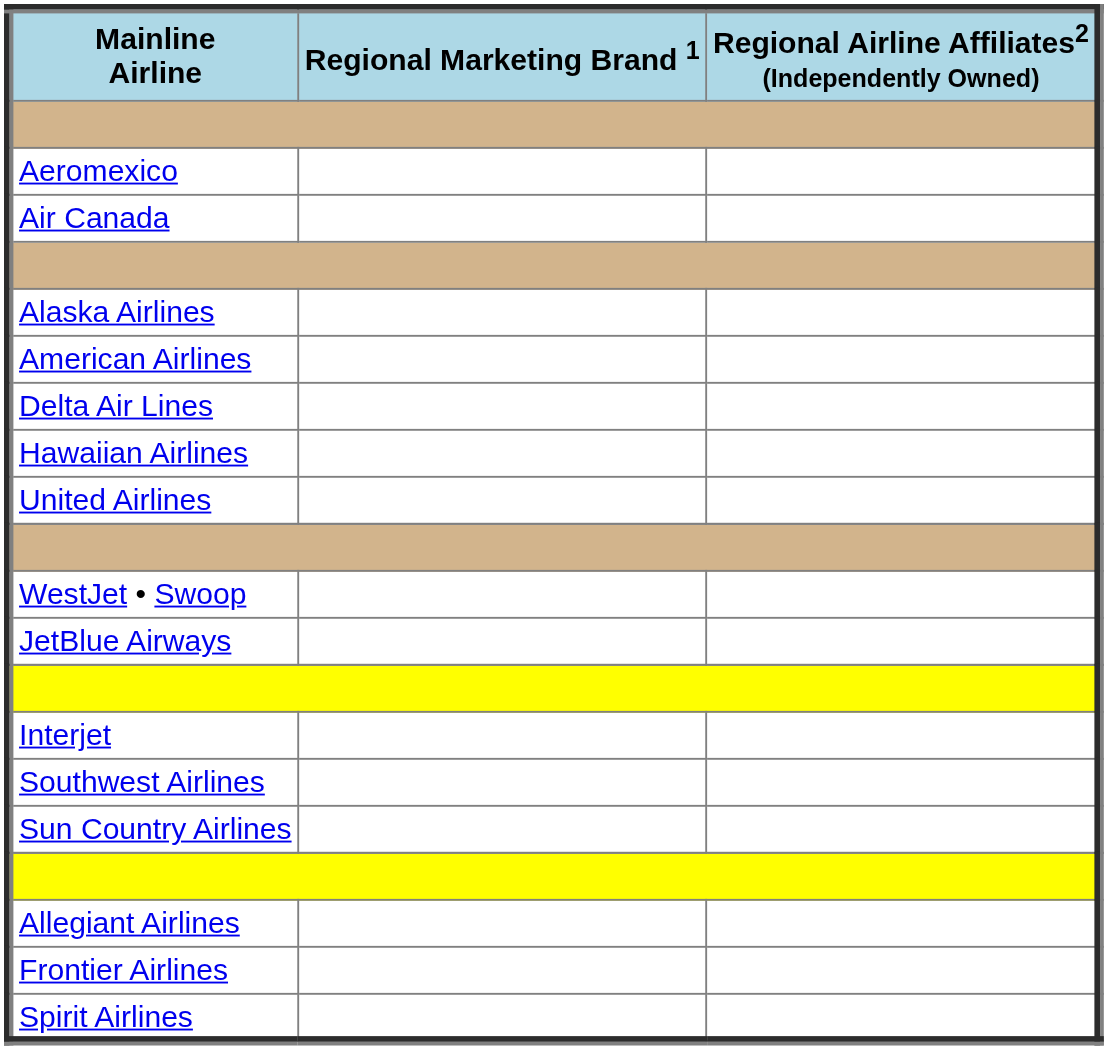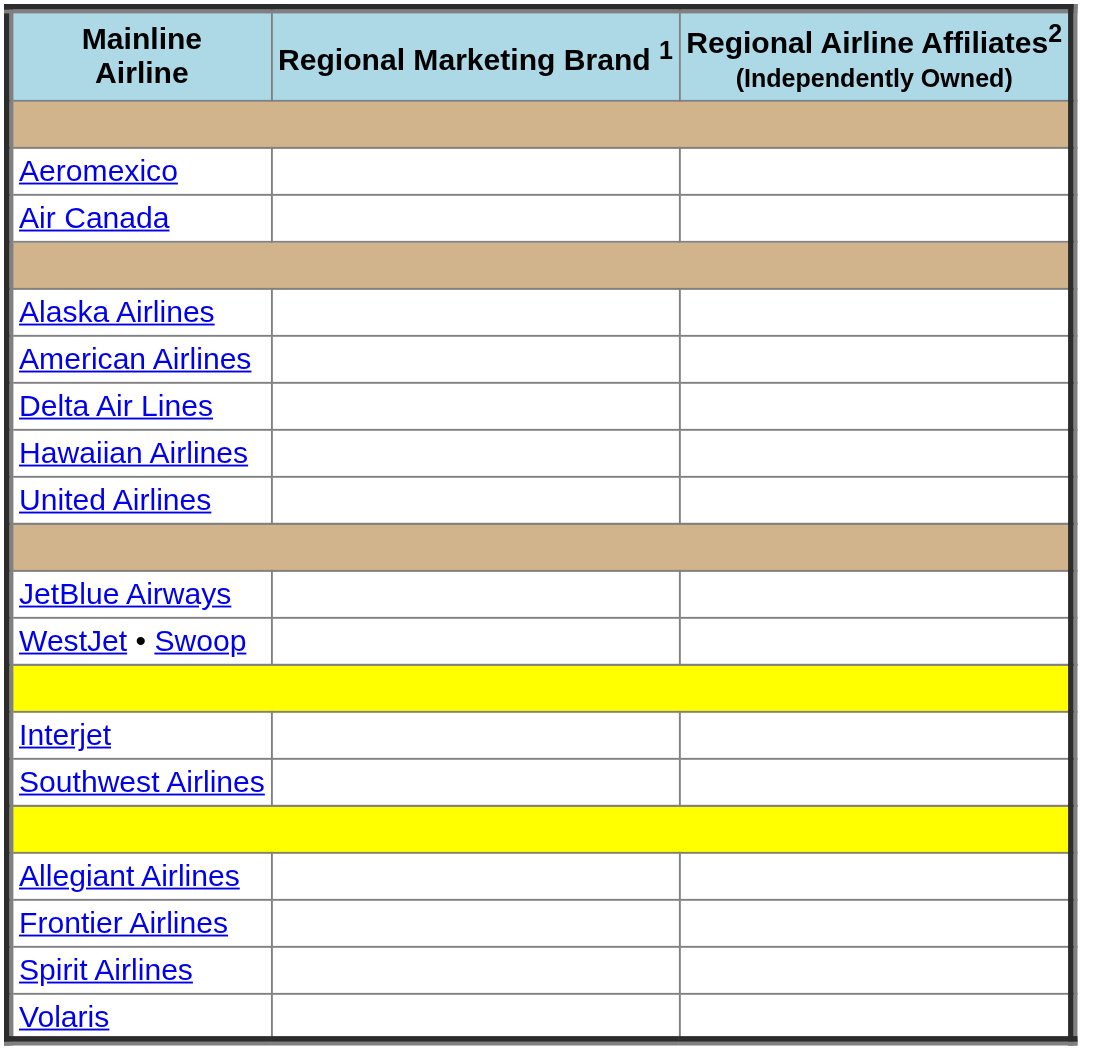 <table class="toccolours" border="5" cellpadding="3" style="border-collapse:collapse">
 <tr style="background:lightblue;">
 <th>Mainline<br>Airline</th>
 <th>Regional Marketing Brand <sup>1</sup></th>
 <th>Regional Airline Affiliates<sup>2</sup><br><small>(Independently Owned)</small></th>
 </tr>
 <tr style="background:tan;">
 <td colspan="3"><br></td>
 </tr>
 <tr>
 <td><a href='#'>Aeromexico</a></td>
 <td><br></td>
 <td><br></td>
 </tr>
 <tr>
 <td><a href='#'>Air Canada</a></td>
 <td><br></td>
 <td><br></td>
 </tr>
 <tr style="background:tan;">
 <td colspan="3"><br></td>
 </tr>
 <tr>
 <td><a href='#'>Alaska Airlines</a></td>
 <td><br></td>
 <td><br></td>
 </tr>
 <tr>
 <td><a href='#'>American Airlines</a></td>
 <td><br></td>
 <td><br></td>
 </tr>
 <tr>
 <td><a href='#'>Delta Air Lines</a></td>
 <td><br></td>
 <td><br></td>
 </tr>
 <tr>
 <td><a href='#'>Hawaiian Airlines</a></td>
 <td><br></td>
 <td><br></td>
 </tr>
 <tr>
 <td><a href='#'>United Airlines</a></td>
 <td><br></td>
 <td><br></td>
 </tr>
 <tr>
 </tr>
 <tr style="background:tan;">
 <td colspan="3"><br></td>
 </tr>
 <tr>
-<td><a href='#'>WestJet</a> • <a href='#'>Swoop</a></td>
+<td><a href='#'>JetBlue Airways</a></td>
 <td><br></td>
 <td><br></td>
 </tr>
 <tr>
-<td><a href='#'>JetBlue Airways</a></td>
+<td><a href='#'>WestJet</a> • <a href='#'>Swoop</a></td>
 <td><br></td>
 <td><br></td>
 </tr>
 <tr>
 </tr>
 <tr style="background:yellow;">
 <td colspan="3"><br></td>
 </tr>
 <tr>
 <td><a href='#'>Interjet</a></td>
 <td><br></td>
 <td><br></td>
 </tr>
 <tr>
 <td><a href='#'>Southwest Airlines</a></td>
-<td><br></td>
-<td><br></td>
-</tr>
-<tr>
-<td><a href='#'>Sun Country Airlines</a></td>
 <td><br></td>
 <td><br></td>
 </tr>
 <tr>
 </tr>
 <tr style="background:yellow;">
 <td colspan="3"><br></td>
 </tr>
 <tr>
 <td><a href='#'>Allegiant Airlines</a></td>
 <td><br></td>
 <td><br></td>
 </tr>
 <tr>
 <td><a href='#'>Frontier Airlines</a></td>
 <td><br></td>
 <td><br></td>
 </tr>
 <tr>
 <td><a href='#'>Spirit Airlines</a></td>
 <td><br></td>
 <td><br></td>
 </tr>
 <tr>
+<td><a href='#'>Volaris</a></td>
+<td><br></td>
+<td><br></td>
+</tr>
+<tr>
 </tr>
 </table>
